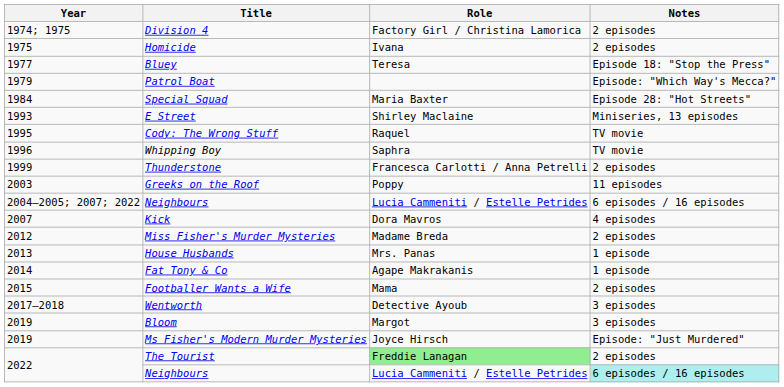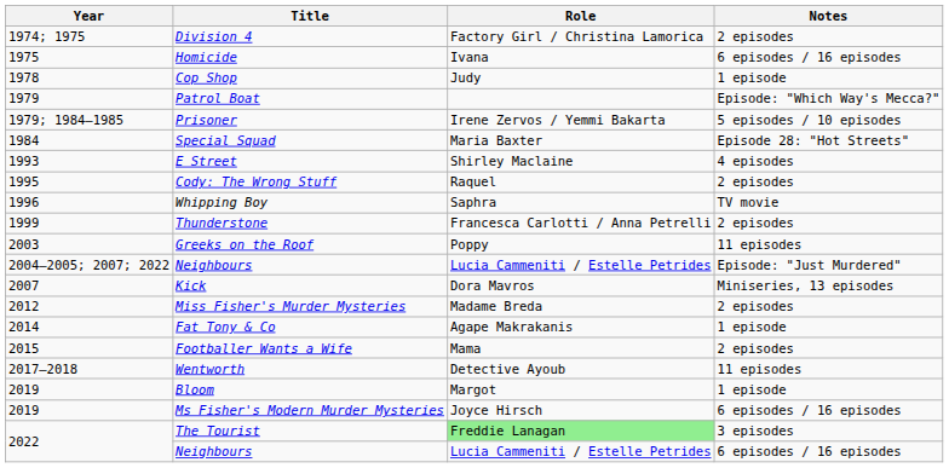 <table class="wikitable sortable">
 <tr>
 <th>Year</th>
 <th>Title</th>
 <th>Role</th>
 <th>Notes</th>
 </tr>
 <tr>
 <td>1974; 1975</td>
 <td><em><a href='#'>Division 4</a></em></td>
 <td>Factory Girl / Christina Lamorica</td>
 <td>2 episodes</td>
 </tr>
 <tr>
 <td>1975</td>
 <td><em><a href='#'>Homicide</a></em></td>
 <td>Ivana</td>
-<td>2 episodes</td>
+<td>6 episodes / 16 episodes</td>
 </tr>
 <tr>
-<td>1977</td>
-<td><em><a href='#'>Bluey</a></em></td>
-<td>Teresa</td>
-<td>Episode 18: "Stop the Press"</td>
+<td>1978</td>
+<td><em><a href='#'>Cop Shop</a></em></td>
+<td>Judy</td>
+<td>1 episode</td>
 </tr>
 <tr>
 <td>1979</td>
 <td><em><a href='#'>Patrol Boat</a></em></td>
 <td></td>
 <td>Episode: "Which Way's Mecca?"</td>
+</tr>
+<tr>
+<td>1979; 1984–1985</td>
+<td><em><a href='#'>Prisoner</a></em></td>
+<td>Irene Zervos / Yemmi Bakarta</td>
+<td>5 episodes / 10 episodes</td>
 </tr>
 <tr>
 <td>1984</td>
 <td><em><a href='#'>Special Squad</a></em></td>
 <td>Maria Baxter</td>
 <td>Episode 28: "Hot Streets"</td>
 </tr>
 <tr>
 <td>1993</td>
 <td><em><a href='#'>E Street</a></em></td>
 <td>Shirley Maclaine</td>
-<td>Miniseries, 13 episodes</td>
+<td>4 episodes</td>
 </tr>
 <tr>
 <td>1995</td>
 <td><em><a href='#'>Cody: The Wrong Stuff</a></em></td>
 <td>Raquel</td>
-<td>TV movie</td>
+<td>2 episodes</td>
 </tr>
 <tr>
 <td>1996</td>
 <td><em>Whipping Boy</em></td>
 <td>Saphra</td>
 <td>TV movie</td>
 </tr>
 <tr>
 <td>1999</td>
 <td><em><a href='#'>Thunderstone</a></em></td>
 <td>Francesca Carlotti / Anna Petrelli</td>
 <td>2 episodes</td>
 </tr>
 <tr>
 <td>2003</td>
 <td><em><a href='#'>Greeks on the Roof</a></em></td>
 <td>Poppy</td>
 <td>11 episodes</td>
 </tr>
 <tr>
 <td>2004–2005; 2007; 2022</td>
 <td><em><a href='#'>Neighbours</a></em></td>
 <td><a href='#'>Lucia Cammeniti</a> / <a href='#'>Estelle Petrides</a></td>
-<td>6 episodes / 16 episodes</td>
+<td>Episode: "Just Murdered"</td>
 </tr>
 <tr>
 <td>2007</td>
 <td><em><a href='#'>Kick</a></em></td>
 <td>Dora Mavros</td>
-<td>4 episodes</td>
+<td>Miniseries, 13 episodes</td>
 </tr>
 <tr>
 <td>2012</td>
 <td><em><a href='#'>Miss Fisher's Murder Mysteries</a></em></td>
 <td>Madame Breda</td>
 <td>2 episodes</td>
-</tr>
-<tr>
-<td>2013</td>
-<td><em><a href='#'>House Husbands</a></em></td>
-<td>Mrs. Panas</td>
-<td>1 episode</td>
 </tr>
 <tr>
 <td>2014</td>
 <td><em><a href='#'>Fat Tony & Co</a></em></td>
 <td>Agape Makrakanis</td>
 <td>1 episode</td>
 </tr>
 <tr>
 <td>2015</td>
 <td><em><a href='#'>Footballer Wants a Wife</a></em></td>
 <td>Mama</td>
 <td>2 episodes</td>
 </tr>
 <tr>
 <td>2017–2018</td>
 <td><em><a href='#'>Wentworth</a></em></td>
 <td>Detective Ayoub</td>
-<td>3 episodes</td>
+<td>11 episodes</td>
 </tr>
 <tr>
 <td>2019</td>
 <td><em><a href='#'>Bloom</a></em></td>
 <td>Margot</td>
-<td>3 episodes</td>
+<td>1 episode</td>
 </tr>
 <tr>
 <td>2019</td>
 <td><em><a href='#'>Ms Fisher's Modern Murder Mysteries</a></em></td>
 <td>Joyce Hirsch</td>
-<td>Episode: "Just Murdered"</td>
+<td>6 episodes / 16 episodes</td>
 </tr>
 <tr>
 <td rowspan="2">2022</td>
 <td><em><a href='#'>The Tourist</a></em></td>
 <td style="background: lightgreen;">Freddie Lanagan</td>
-<td>2 episodes</td>
+<td>3 episodes</td>
 </tr>
 <tr>
 <td><em><a href='#'>Neighbours</a></em></td>
 <td><a href='#'>Lucia Cammeniti</a> / <a href='#'>Estelle Petrides</a></td>
-<td style="background: paleturquoise;">6 episodes / 16 episodes</td>
+<td>6 episodes / 16 episodes</td>
 </tr>
 </table>
